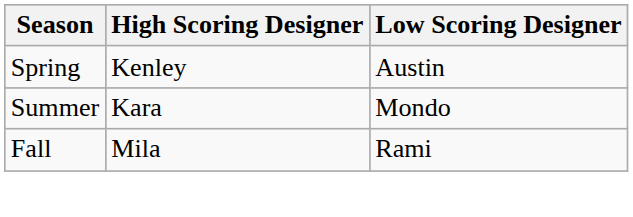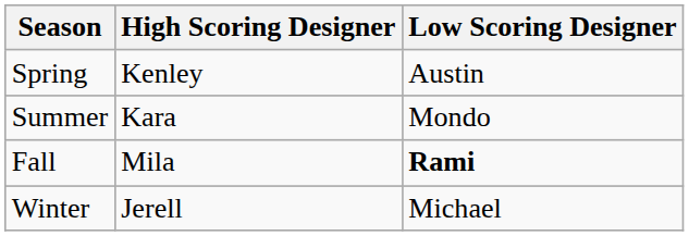 <table class="wikitable">
 <tr>
 <th>Season</th>
 <th>High Scoring Designer</th>
 <th>Low Scoring Designer</th>
 </tr>
 <tr>
 <td>Spring</td>
 <td>Kenley</td>
 <td>Austin</td>
 </tr>
 <tr>
 <td>Summer</td>
 <td>Kara</td>
 <td>Mondo</td>
 </tr>
 <tr>
 <td>Fall</td>
 <td>Mila</td>
-<td>Rami</td>
+<td><strong>Rami</strong></td>
+</tr>
+<tr>
+<td>Winter</td>
+<td>Jerell</td>
+<td>Michael</td>
 </tr>
 </table>
